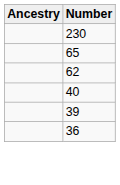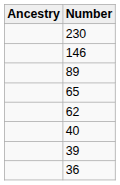 <table style="float: center;" class="wikitable">
 <tr>
 <th style="background:#efefef;">Ancestry</th>
 <th style="background:#efefef;">Number</th>
 </tr>
 <tr>
 <td></td>
 <td>230</td>
+</tr>
+<tr>
+<td></td>
+<td>146</td>
+</tr>
+<tr>
+<td></td>
+<td>89</td>
 </tr>
 <tr>
 <td></td>
 <td>65</td>
 </tr>
 <tr>
 <td></td>
 <td>62</td>
 </tr>
 <tr>
 <td></td>
 <td>40</td>
 </tr>
 <tr>
 <td></td>
 <td>39</td>
 </tr>
 <tr>
 <td></td>
 <td>36</td>
 </tr>
 </table>
